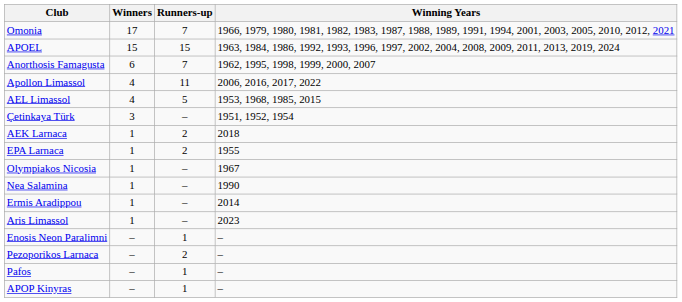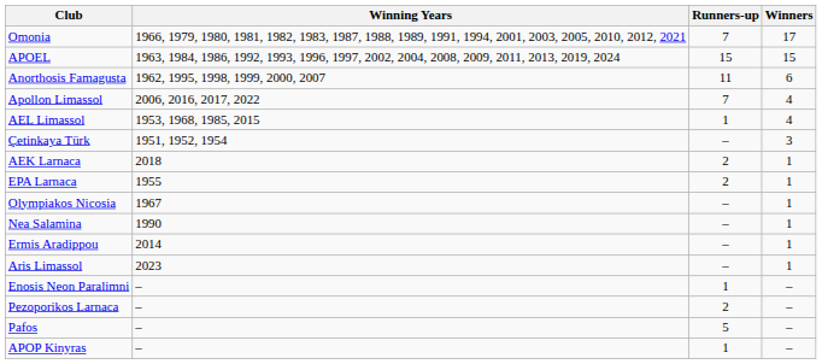 <table class="wikitable sortable">
 <tr>
 <th>Club</th>
+<th>Winning Years</th>
+<th>Runners-up</th>
 <th>Winners</th>
-<th>Runners-up</th>
-<th>Winning Years</th>
 </tr>
 <tr>
 <td><a href='#'>Omonia</a></td>
+<td>1966, 1979, 1980, 1981, 1982, 1983, 1987, 1988, 1989, 1991, 1994, 2001, 2003, 2005, 2010, 2012, <a href='#'>2021</a></td>
+<td align=center>7</td>
 <td align=center>17</td>
-<td align=center>7</td>
-<td>1966, 1979, 1980, 1981, 1982, 1983, 1987, 1988, 1989, 1991, 1994, 2001, 2003, 2005, 2010, 2012, <a href='#'>2021</a></td>
 </tr>
 <tr>
 <td><a href='#'>APOEL</a></td>
+<td>1963, 1984, 1986, 1992, 1993, 1996, 1997, 2002, 2004, 2008, 2009, 2011, 2013, 2019, 2024</td>
 <td align=center>15</td>
 <td align=center>15</td>
-<td>1963, 1984, 1986, 1992, 1993, 1996, 1997, 2002, 2004, 2008, 2009, 2011, 2013, 2019, 2024</td>
 </tr>
 <tr>
 <td><a href='#'>Anorthosis Famagusta</a></td>
+<td>1962, 1995, 1998, 1999, 2000, 2007</td>
+<td align="center">11</td>
 <td align=center>6</td>
-<td align=center>7</td>
-<td>1962, 1995, 1998, 1999, 2000, 2007</td>
 </tr>
 <tr>
 <td><a href='#'>Apollon Limassol</a></td>
+<td>2006, 2016, 2017, 2022</td>
+<td align=center>7</td>
 <td align="center">4</td>
-<td align="center">11</td>
-<td>2006, 2016, 2017, 2022</td>
 </tr>
 <tr>
 <td><a href='#'>AEL Limassol</a></td>
+<td>1953, 1968, 1985, 2015</td>
+<td align=center>1</td>
 <td align=center>4</td>
-<td align=center>5</td>
-<td>1953, 1968, 1985, 2015</td>
 </tr>
 <tr>
 <td><a href='#'>Çetinkaya Türk</a></td>
+<td>1951, 1952, 1954</td>
+<td align=center>–</td>
 <td align=center>3</td>
-<td align=center>–</td>
-<td>1951, 1952, 1954</td>
 </tr>
 <tr>
 <td><a href='#'>AEK Larnaca</a></td>
+<td>2018</td>
+<td align=center>2</td>
 <td align=center>1</td>
-<td align=center>2</td>
-<td>2018</td>
 </tr>
 <tr>
 <td><a href='#'>EPA Larnaca</a></td>
+<td>1955</td>
+<td align=center>2</td>
 <td align=center>1</td>
-<td align=center>2</td>
-<td>1955</td>
 </tr>
 <tr>
 <td><a href='#'>Olympiakos Nicosia</a></td>
+<td>1967</td>
+<td align=center>–</td>
 <td align=center>1</td>
-<td align=center>–</td>
-<td>1967</td>
 </tr>
 <tr>
 <td><a href='#'>Nea Salamina</a></td>
+<td>1990</td>
+<td align=center>–</td>
 <td align=center>1</td>
-<td align=center>–</td>
-<td>1990</td>
 </tr>
 <tr>
 <td><a href='#'>Ermis Aradippou</a></td>
+<td>2014</td>
+<td align=center>–</td>
 <td align=center>1</td>
-<td align=center>–</td>
-<td>2014</td>
 </tr>
 <tr>
 <td><a href='#'>Aris Limassol</a></td>
+<td>2023</td>
+<td align=center>–</td>
 <td align=center>1</td>
-<td align=center>–</td>
-<td>2023</td>
 </tr>
 <tr>
 <td><a href='#'>Enosis Neon Paralimni</a></td>
+<td>–</td>
+<td align=center>1</td>
 <td align=center>–</td>
-<td align=center>1</td>
-<td>–</td>
 </tr>
 <tr>
 <td><a href='#'>Pezoporikos Larnaca</a></td>
+<td>–</td>
+<td align=center>2</td>
 <td align=center>–</td>
-<td align=center>2</td>
-<td>–</td>
 </tr>
 <tr>
 <td><a href='#'>Pafos</a></td>
+<td>–</td>
+<td align=center>5</td>
 <td align=center>–</td>
-<td align=center>1</td>
-<td>–</td>
 </tr>
 <tr>
 <td><a href='#'>APOP Kinyras</a></td>
+<td>–</td>
+<td align=center>1</td>
 <td align=center>–</td>
-<td align=center>1</td>
-<td>–</td>
 </tr>
 </table>
